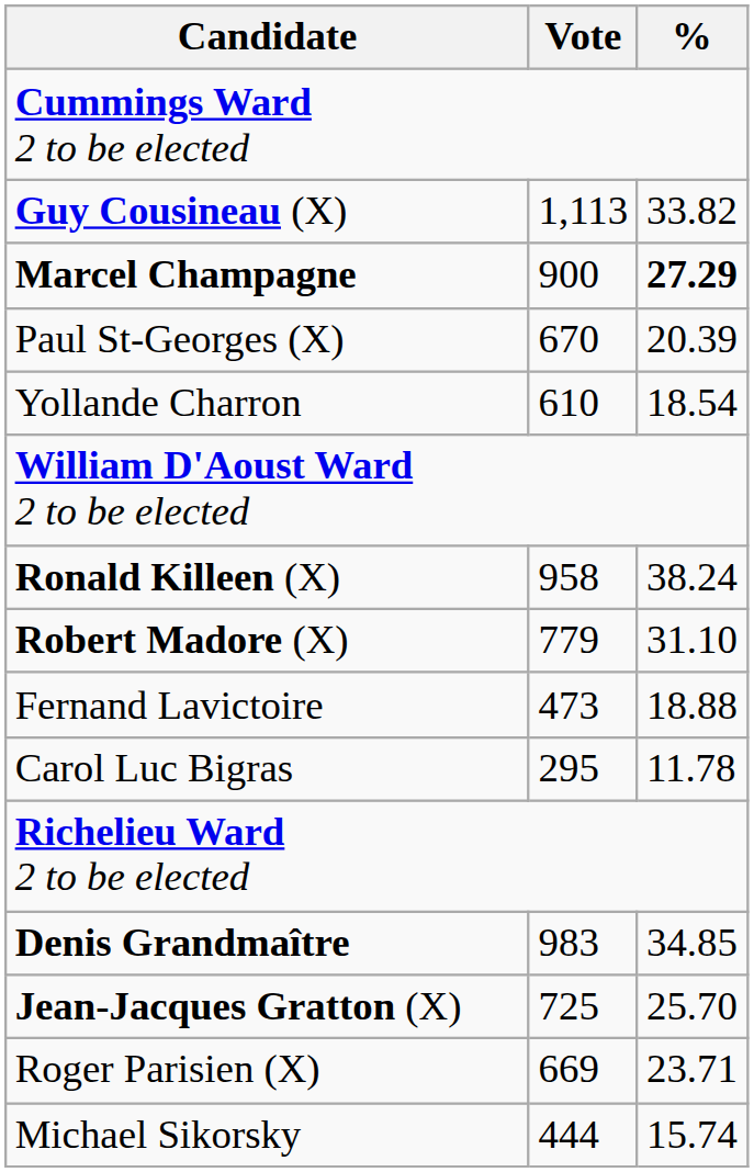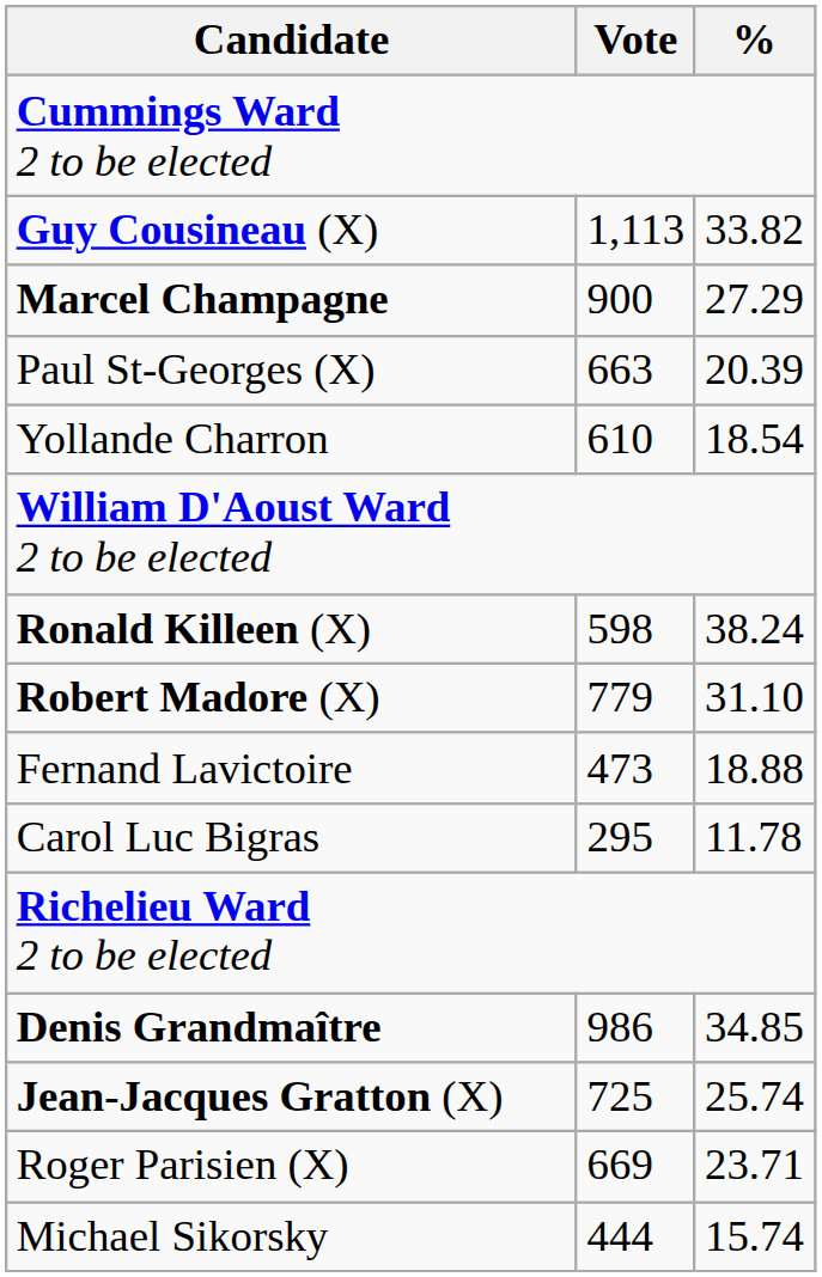 <table class="wikitable">
 <tr>
 <th bgcolor="#DDDDFF" width="200px">Candidate</th>
 <th bgcolor="#DDDDFF">Vote</th>
 <th bgcolor="#DDDDFF">%</th>
 </tr>
 <tr>
 <td colspan="4"><strong><a href='#'>Cummings Ward</a></strong> <br> <em>2 to be elected</em></td>
 </tr>
 <tr>
 <td><strong><a href='#'>Guy Cousineau</a></strong> (X)</td>
 <td>1,113</td>
 <td>33.82</td>
 </tr>
 <tr>
 <td><strong>Marcel Champagne</strong></td>
 <td>900</td>
-<td><strong>27.29</strong></td>
+<td>27.29</td>
 </tr>
 <tr>
 <td>Paul St-Georges (X)</td>
-<td>670</td>
+<td>663</td>
 <td>20.39</td>
 </tr>
 <tr>
 <td>Yollande Charron</td>
 <td>610</td>
 <td>18.54</td>
 </tr>
 <tr>
 <td colspan="4"><strong><a href='#'>William D'Aoust Ward</a></strong> <br> <em>2 to be elected</em></td>
 </tr>
 <tr>
 <td><strong>Ronald Killeen</strong> (X)</td>
-<td>958</td>
+<td>598</td>
 <td>38.24</td>
 </tr>
 <tr>
 <td><strong>Robert Madore</strong> (X)</td>
 <td>779</td>
 <td>31.10</td>
 </tr>
 <tr>
 <td>Fernand Lavictoire</td>
 <td>473</td>
 <td>18.88</td>
 </tr>
 <tr>
 <td>Carol Luc Bigras</td>
 <td>295</td>
 <td>11.78</td>
 </tr>
 <tr>
 <td colspan="4"><strong><a href='#'>Richelieu Ward</a></strong> <br> <em>2 to be elected</em></td>
 </tr>
 <tr>
 <td><strong>Denis Grandmaître</strong></td>
-<td>983</td>
+<td>986</td>
 <td>34.85</td>
 </tr>
 <tr>
 <td><strong>Jean-Jacques Gratton</strong> (X)</td>
 <td>725</td>
-<td>25.70</td>
+<td>25.74</td>
 </tr>
 <tr>
 <td>Roger Parisien (X)</td>
 <td>669</td>
 <td>23.71</td>
 </tr>
 <tr>
 <td>Michael Sikorsky</td>
 <td>444</td>
 <td>15.74</td>
 </tr>
 </table>
